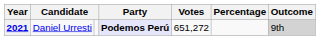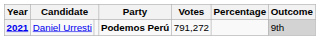 <table class="wikitable">
 <tr>
 <th>Year</th>
 <th colspan="2">Candidate</th>
 <th>Party</th>
 <th>Votes</th>
 <th>Percentage</th>
 <th>Outcome</th>
 </tr>
 <tr>
 <th><strong><a href='#'>2021</a></strong></th>
 <td><a href='#'>Daniel Urresti</a></td>
 <td></td>
-<td style="background: lavender;"><strong>Podemos Perú</strong></td>
-<td>651,272</td>
+<td><strong>Podemos Perú</strong></td>
+<td>791,272</td>
 <td></td>
 <td style="background: lightgrey;">9th</td>
 </tr>
 </table>
